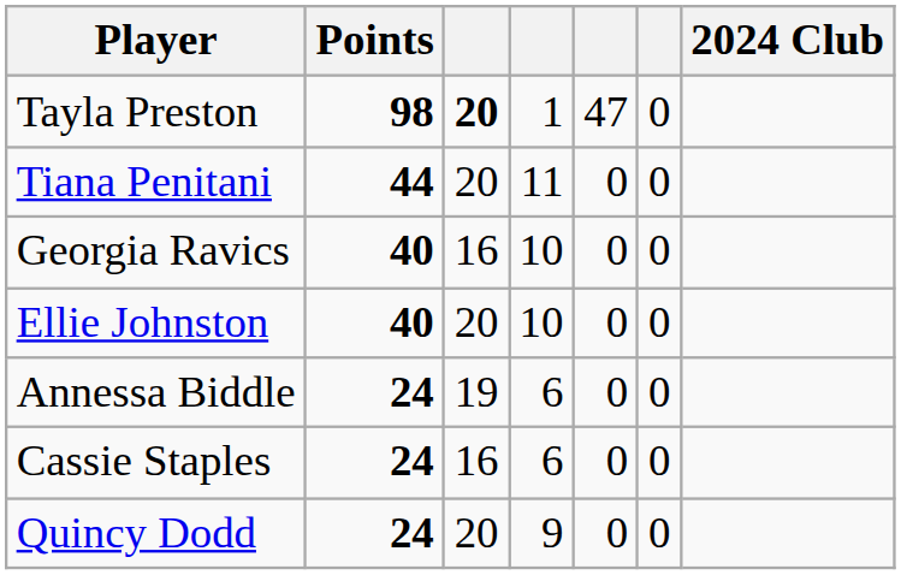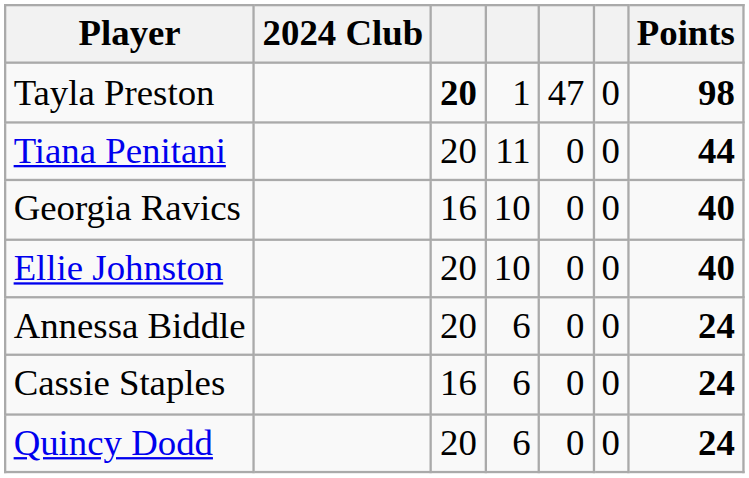 <table class="wikitable sortable" style="text-align:right;">
 <tr>
 <th>Player</th>
-<th>Points</th>
+<th>2024 Club</th>
 <th></th>
 <th></th>
 <th></th>
 <th></th>
-<th>2024 Club</th>
+<th>Points</th>
 </tr>
 <tr>
 <td align=left>Tayla Preston</td>
-<td><strong>98</strong></td>
+<td align=center></td>
 <td><strong>20</strong></td>
 <td>1</td>
 <td>47</td>
 <td>0</td>
-<td align=center></td>
+<td><strong>98</strong></td>
 </tr>
 <tr>
 <td align=left><a href='#'>Tiana Penitani</a></td>
-<td><strong>44</strong></td>
+<td align=center></td>
 <td>20</td>
 <td>11</td>
 <td>0</td>
 <td>0</td>
-<td align=center></td>
+<td><strong>44</strong></td>
 </tr>
 <tr>
 <td align=left>Georgia Ravics</td>
-<td><strong>40</strong></td>
+<td align=center></td>
 <td>16</td>
 <td>10</td>
 <td>0</td>
 <td>0</td>
-<td align=center></td>
+<td><strong>40</strong></td>
 </tr>
 <tr>
 <td align=left><a href='#'>Ellie Johnston</a></td>
-<td><strong>40</strong></td>
+<td align=center></td>
 <td>20</td>
 <td>10</td>
 <td>0</td>
 <td>0</td>
-<td align=center></td>
+<td><strong>40</strong></td>
 </tr>
 <tr>
 <td align=left>Annessa Biddle</td>
-<td><strong>24</strong></td>
-<td>19</td>
+<td align=center></td>
+<td>20</td>
 <td>6</td>
 <td>0</td>
 <td>0</td>
-<td align=center></td>
+<td><strong>24</strong></td>
 </tr>
 <tr>
 <td align=left>Cassie Staples</td>
-<td><strong>24</strong></td>
+<td align=center></td>
 <td>16</td>
 <td>6</td>
 <td>0</td>
 <td>0</td>
-<td align=center></td>
+<td><strong>24</strong></td>
 </tr>
 <tr>
 <td align=left><a href='#'>Quincy Dodd</a></td>
-<td><strong>24</strong></td>
+<td align=center></td>
 <td>20</td>
-<td>9</td>
+<td>6</td>
 <td>0</td>
 <td>0</td>
-<td align=center></td>
+<td><strong>24</strong></td>
 </tr>
 </table>
